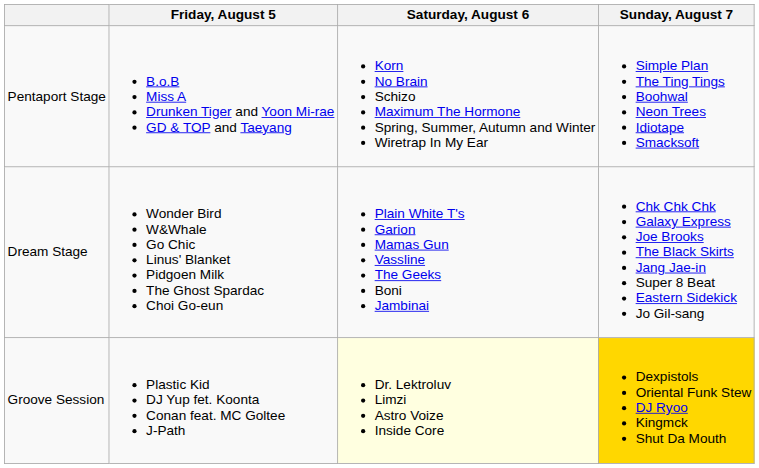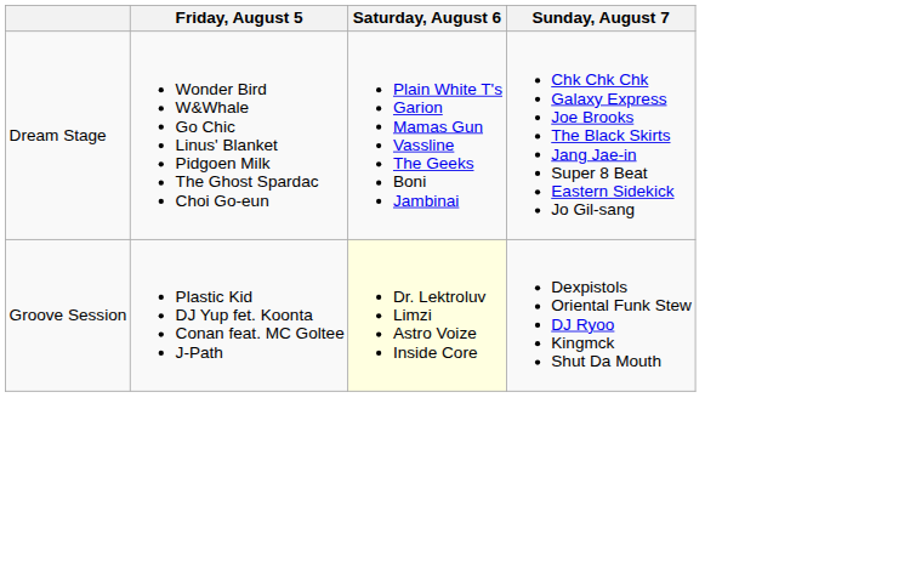 <table class="wikitable">
 <tr>
 <th></th>
 <th>Friday, August 5</th>
 <th>Saturday, August 6</th>
 <th>Sunday, August 7</th>
-</tr>
-<tr>
-<td>Pentaport Stage</td>
-<td><br><ul><li><a href='#'>B.o.B</a></li><li><a href='#'>Miss A</a></li><li><a href='#'>Drunken Tiger</a> and <a href='#'>Yoon Mi-rae</a></li><li><a href='#'>GD & TOP</a> and <a href='#'>Taeyang</a></li></ul></td>
-<td><br><ul><li><a href='#'>Korn</a></li><li><a href='#'>No Brain</a></li><li>Schizo</li><li><a href='#'>Maximum The Hormone</a></li><li>Spring, Summer, Autumn and Winter</li><li>Wiretrap In My Ear</li></ul></td>
-<td><br><ul><li><a href='#'>Simple Plan</a></li><li><a href='#'>The Ting Tings</a></li><li><a href='#'>Boohwal</a></li><li><a href='#'>Neon Trees</a></li><li><a href='#'>Idiotape</a></li><li><a href='#'>Smacksoft</a></li></ul></td>
 </tr>
 <tr>
 <td>Dream Stage</td>
 <td><br><ul><li>Wonder Bird</li><li>W&Whale</li><li>Go Chic</li><li>Linus' Blanket</li><li>Pidgoen Milk</li><li>The Ghost Spardac</li><li>Choi Go-eun</li></ul></td>
 <td><br><ul><li><a href='#'>Plain White T's</a></li><li><a href='#'>Garion</a></li><li><a href='#'>Mamas Gun</a></li><li><a href='#'>Vassline</a></li><li><a href='#'>The Geeks</a></li><li>Boni</li><li><a href='#'>Jambinai</a></li></ul></td>
 <td><br><ul><li><a href='#'>Chk Chk Chk</a></li><li><a href='#'>Galaxy Express</a></li><li><a href='#'>Joe Brooks</a></li><li><a href='#'>The Black Skirts</a></li><li><a href='#'>Jang Jae-in</a></li><li>Super 8 Beat</li><li><a href='#'>Eastern Sidekick</a></li><li>Jo Gil-sang</li></ul></td>
 </tr>
 <tr>
 <td>Groove Session</td>
 <td><br><ul><li>Plastic Kid</li><li>DJ Yup fet. Koonta</li><li>Conan feat. MC Goltee</li><li>J-Path</li></ul></td>
 <td style="background: lightyellow;"><br><ul><li>Dr. Lektroluv</li><li>Limzi</li><li>Astro Voize</li><li>Inside Core</li></ul></td>
-<td style="background: gold;"><br><ul><li>Dexpistols</li><li>Oriental Funk Stew</li><li><a href='#'>DJ Ryoo</a></li><li>Kingmck</li><li>Shut Da Mouth</li></ul></td>
+<td><br><ul><li>Dexpistols</li><li>Oriental Funk Stew</li><li><a href='#'>DJ Ryoo</a></li><li>Kingmck</li><li>Shut Da Mouth</li></ul></td>
 </tr>
 </table>
